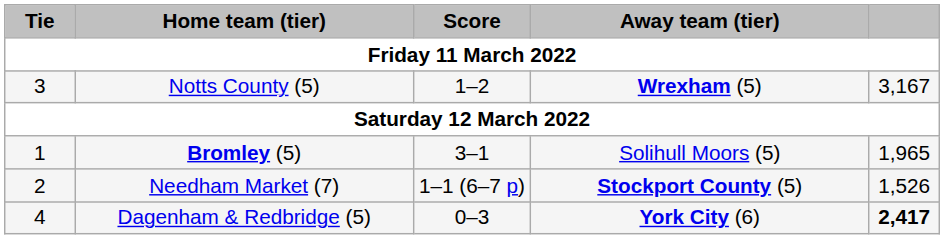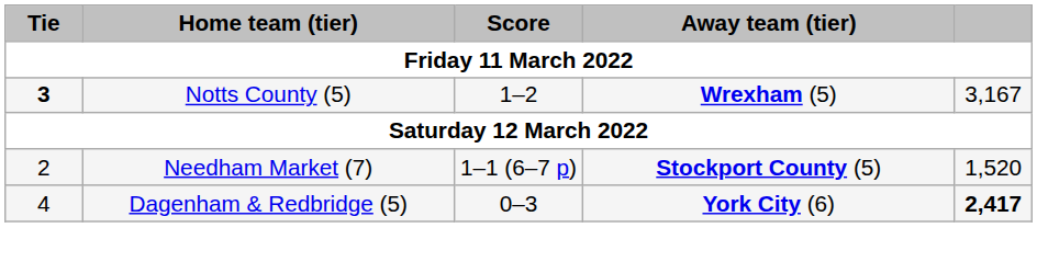 <table class="wikitable" style="width: 650px; background:WhiteSmoke; text-align:center; font-size:90%">
 <tr>
 <td scope="col" style="width:  7.50%; background:silver;"><strong>Tie</strong></td>
 <td scope="col" style="width: 36.25%; background:silver;"><strong>Home team (tier)</strong></td>
 <td scope="col" style="width: 12.50%; background:silver;"><strong>Score</strong></td>
 <td scope="col" style="width: 36.25%; background:silver;"><strong>Away team (tier)</strong></td>
 <td scope="col" style="width:  7.50%; background:silver;"><strong></strong></td>
 </tr>
 <tr>
 <td colspan="5" style= background:White><strong>Friday 11 March 2022</strong></td>
 </tr>
 <tr>
-<td>3</td>
+<td><strong>3</strong></td>
 <td><a href='#'>Notts County</a> (5)</td>
 <td>1–2</td>
 <td><strong><a href='#'>Wrexham</a></strong> (5)</td>
 <td>3,167</td>
 </tr>
 <tr>
 <td colspan="5" style= background:White><strong>Saturday 12 March 2022</strong></td>
 </tr>
 <tr>
-<td>1</td>
-<td><strong><a href='#'>Bromley</a></strong> (5)</td>
-<td>3–1</td>
-<td><a href='#'>Solihull Moors</a> (5)</td>
-<td>1,965</td>
-</tr>
-<tr>
 <td>2</td>
 <td><a href='#'>Needham Market</a> (7)</td>
 <td>1–1 (6–7 <a href='#'>p</a>)</td>
 <td><strong><a href='#'>Stockport County</a></strong> (5)</td>
-<td>1,526</td>
+<td>1,520</td>
 </tr>
 <tr>
 <td>4</td>
 <td><a href='#'>Dagenham & Redbridge</a> (5)</td>
 <td>0–3</td>
 <td><strong><a href='#'>York City</a></strong> (6)</td>
 <td><strong>2,417</strong></td>
 </tr>
 </table>
